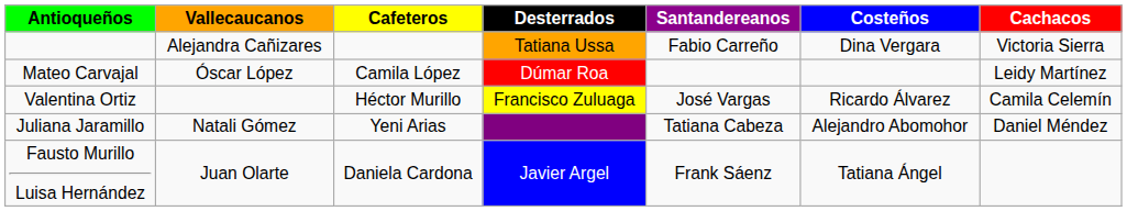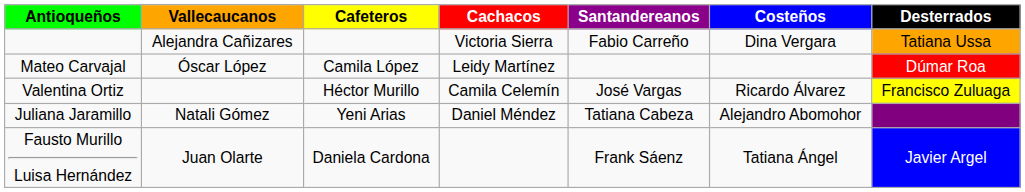 <table class="wikitable" style="width:100%; font-size:85%; text-align:center">
 <tr>
 <th style="background:lime">Antioqueños</th>
 <th style="background:orange">Vallecaucanos</th>
 <th style="background:yellow">Cafeteros</th>
-<th style="background:black; color:white">Desterrados</th>
+<th style="background:red; color:white">Cachacos</th>
 <th style="background:darkmagenta; color:white">Santandereanos</th>
 <th style="background:blue; color:white">Costeños</th>
-<th style="background:red; color:white">Cachacos</th>
+<th style="background:black; color:white">Desterrados</th>
 </tr>
 <tr>
 <td></td>
 <td>Alejandra Cañizares</td>
 <td></td>
-<td style="background:orange">Tatiana Ussa</td>
+<td>Victoria Sierra</td>
 <td>Fabio Carreño</td>
 <td>Dina Vergara</td>
-<td>Victoria Sierra</td>
+<td style="background:orange">Tatiana Ussa</td>
 </tr>
 <tr>
 <td>Mateo Carvajal</td>
 <td>Óscar López</td>
 <td>Camila López</td>
-<td style="background:red; color:white">Dúmar Roa</td>
+<td>Leidy Martínez</td>
 <td></td>
 <td></td>
-<td>Leidy Martínez</td>
+<td style="background:red; color:white">Dúmar Roa</td>
 </tr>
 <tr>
 <td>Valentina Ortiz</td>
 <td></td>
 <td>Héctor Murillo</td>
-<td style="background:yellow">Francisco Zuluaga</td>
+<td>Camila Celemín</td>
 <td>José Vargas</td>
 <td>Ricardo Álvarez</td>
-<td>Camila Celemín</td>
+<td style="background:yellow">Francisco Zuluaga</td>
 </tr>
 <tr>
 <td>Juliana Jaramillo</td>
 <td>Natali Gómez</td>
 <td>Yeni Arias</td>
-<td style="background:purple; color:white"></td>
+<td>Daniel Méndez</td>
 <td>Tatiana Cabeza</td>
 <td>Alejandro Abomohor</td>
-<td>Daniel Méndez</td>
+<td style="background:purple; color:white"></td>
 </tr>
 <tr>
 <td>Fausto Murillo<hr>Luisa Hernández</td>
 <td>Juan Olarte</td>
 <td>Daniela Cardona</td>
-<td style="background:blue; color:white">Javier Argel</td>
+<td></td>
 <td>Frank Sáenz</td>
 <td>Tatiana Ángel</td>
-<td></td>
+<td style="background:blue; color:white">Javier Argel</td>
 </tr>
 </table>
